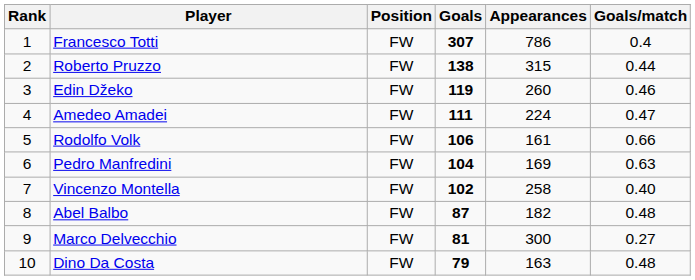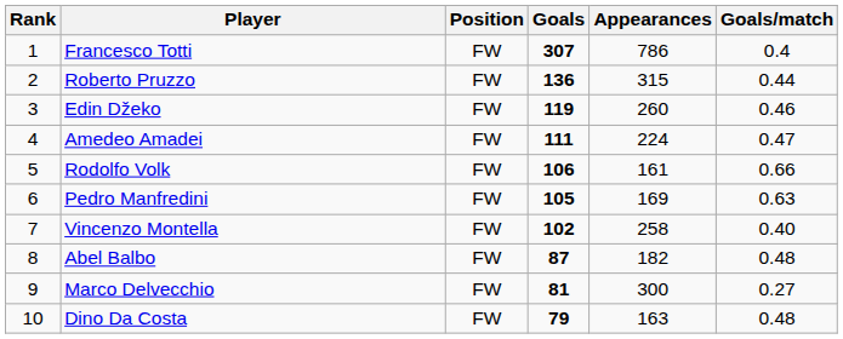 <table class="wikitable sortable" style="text-align: center;">
 <tr>
 <th>Rank</th>
 <th style="width:20em">Player</th>
 <th>Position</th>
 <th>Goals</th>
 <th>Appearances</th>
 <th>Goals/match</th>
 </tr>
 <tr>
 <td>1</td>
 <td align="left"> <a href='#'>Francesco Totti</a></td>
 <td>FW</td>
 <td><strong>307</strong></td>
 <td>786</td>
 <td>0.4</td>
 </tr>
 <tr>
 <td>2</td>
 <td align="left"> <a href='#'>Roberto Pruzzo</a></td>
 <td>FW</td>
-<td><strong>138</strong></td>
+<td><strong>136</strong></td>
 <td>315</td>
 <td>0.44</td>
 </tr>
 <tr>
 <td>3</td>
 <td align="left"> <a href='#'>Edin Džeko</a></td>
 <td>FW</td>
 <td><strong>119</strong></td>
 <td>260</td>
 <td>0.46</td>
 </tr>
 <tr>
 <td>4</td>
 <td align="left"> <a href='#'>Amedeo Amadei</a></td>
 <td>FW</td>
 <td><strong>111</strong></td>
 <td>224</td>
 <td>0.47</td>
 </tr>
 <tr>
 <td>5</td>
 <td align="left"> <a href='#'>Rodolfo Volk</a></td>
 <td>FW</td>
 <td><strong>106</strong></td>
 <td>161</td>
 <td>0.66</td>
 </tr>
 <tr>
 <td>6</td>
 <td align="left"> <a href='#'>Pedro Manfredini</a></td>
 <td>FW</td>
-<td><strong>104</strong></td>
+<td><strong>105</strong></td>
 <td>169</td>
 <td>0.63</td>
 </tr>
 <tr>
 <td>7</td>
 <td align="left"> <a href='#'>Vincenzo Montella</a></td>
 <td>FW</td>
 <td><strong>102</strong></td>
 <td>258</td>
 <td>0.40</td>
 </tr>
 <tr>
 <td>8</td>
 <td align="left"> <a href='#'>Abel Balbo</a></td>
 <td>FW</td>
 <td><strong>87</strong></td>
 <td>182</td>
 <td>0.48</td>
 </tr>
 <tr>
 <td>9</td>
 <td align="left"> <a href='#'>Marco Delvecchio</a></td>
 <td>FW</td>
 <td><strong>81</strong></td>
 <td>300</td>
 <td>0.27</td>
 </tr>
 <tr>
 <td>10</td>
 <td align="left"> <a href='#'>Dino Da Costa</a></td>
 <td>FW</td>
 <td><strong>79</strong></td>
 <td>163</td>
 <td>0.48</td>
 </tr>
 </table>
